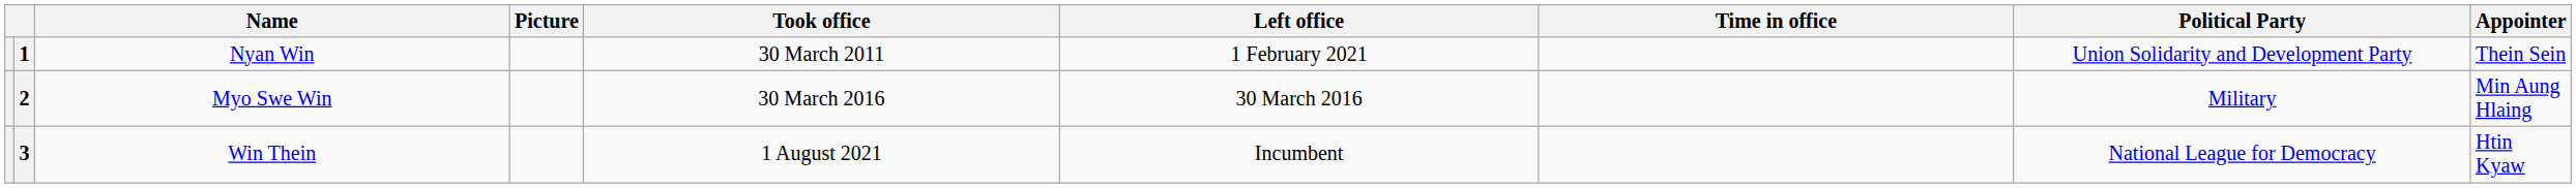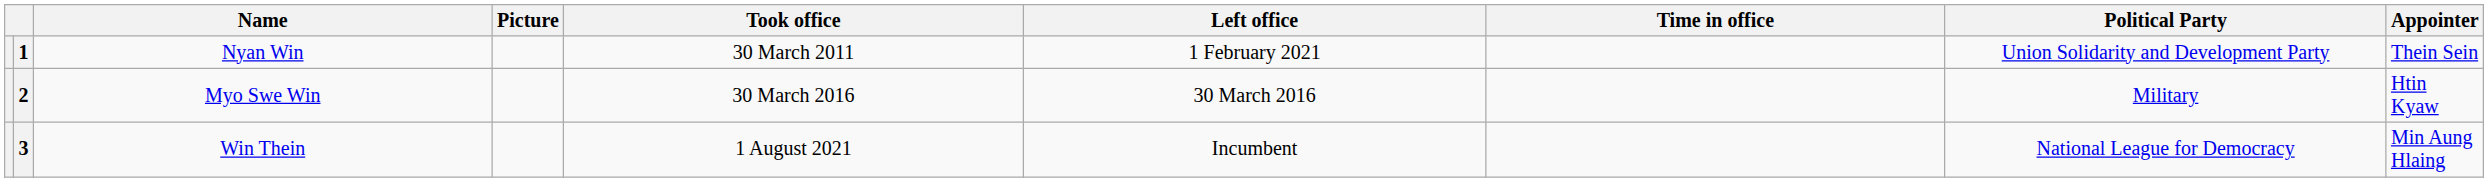 <table class="wikitable" width="100%">
 <tr>
 <th colspan="2" width="1%"></th>
 <th width="20%">Name<br></th>
 <th width="100px">Picture</th>
 <th width="20%">Took office</th>
 <th width="20%">Left office</th>
 <th width="20%">Time in office</th>
 <th width="20%">Political Party</th>
 <th width="20%">Appointer</th>
 </tr>
 <tr>
 <th></th>
 <th style="text-align:center;">1</th>
 <td align=center><a href='#'>Nyan Win</a><br></td>
 <td align=center></td>
 <td align=center>30 March 2011</td>
 <td align=center>1 February 2021</td>
 <td align=center></td>
 <td align=center><a href='#'>Union Solidarity and Development Party</a></td>
 <td><a href='#'>Thein Sein</a></td>
 </tr>
 <tr>
 <th></th>
 <th style="text-align:center;">2</th>
 <td align=center><a href='#'>Myo Swe Win</a></td>
 <td align=center></td>
 <td align=center>30 March 2016</td>
 <td align=center>30 March 2016</td>
 <td align=center></td>
 <td align=center><a href='#'>Military</a></td>
-<td><a href='#'>Min Aung Hlaing</a></td>
+<td><a href='#'>Htin Kyaw</a></td>
 </tr>
 <tr>
 <th></th>
 <th style="text-align:center;">3</th>
 <td align=center><a href='#'>Win Thein</a></td>
 <td align=center></td>
 <td align=center>1 August 2021</td>
 <td align=center>Incumbent</td>
 <td align=center></td>
 <td align=center><a href='#'>National League for Democracy</a></td>
-<td><a href='#'>Htin Kyaw</a></td>
+<td><a href='#'>Min Aung Hlaing</a></td>
 </tr>
 </table>
